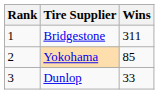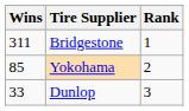 <table class="wikitable sortable mw-collapsible mw-collapsed" style="font-size:85%;">
 <tr>
+<th>Wins</th>
+<th>Tire Supplier</th>
 <th>Rank</th>
-<th>Tire Supplier</th>
-<th>Wins</th>
 </tr>
 <tr>
+<td>311</td>
+<td> <a href='#'>Bridgestone</a></td>
 <td>1</td>
-<td> <a href='#'>Bridgestone</a></td>
-<td>311</td>
 </tr>
 <tr>
+<td>85</td>
+<td style="background:NavajoWhite;"> <a href='#'>Yokohama</a></td>
 <td>2</td>
-<td style="background:NavajoWhite;"> <a href='#'>Yokohama</a></td>
-<td>85</td>
 </tr>
 <tr>
+<td>33</td>
+<td> <a href='#'>Dunlop</a></td>
 <td>3</td>
-<td> <a href='#'>Dunlop</a></td>
-<td>33</td>
 </tr>
 </table>
